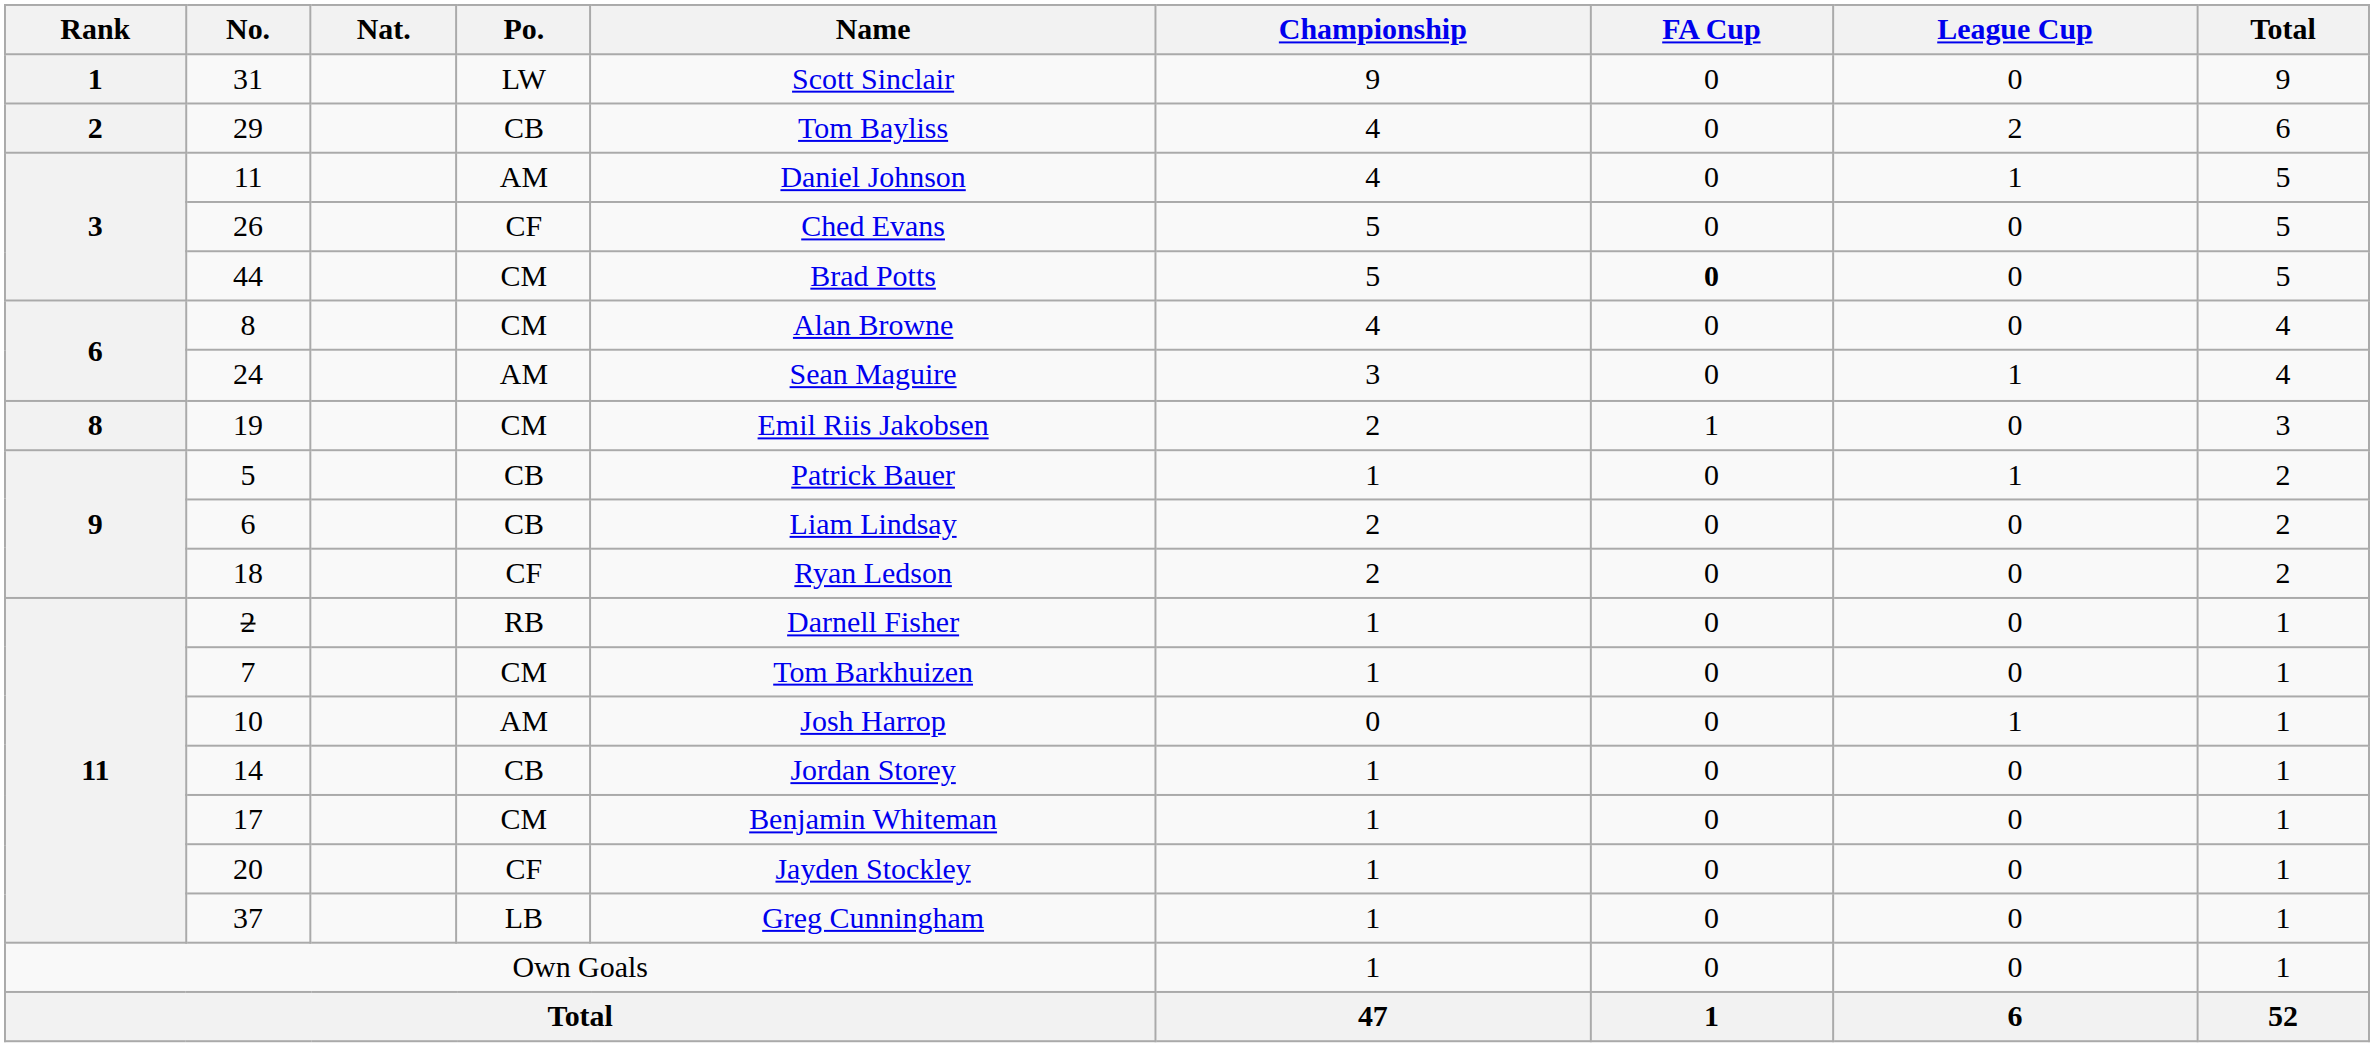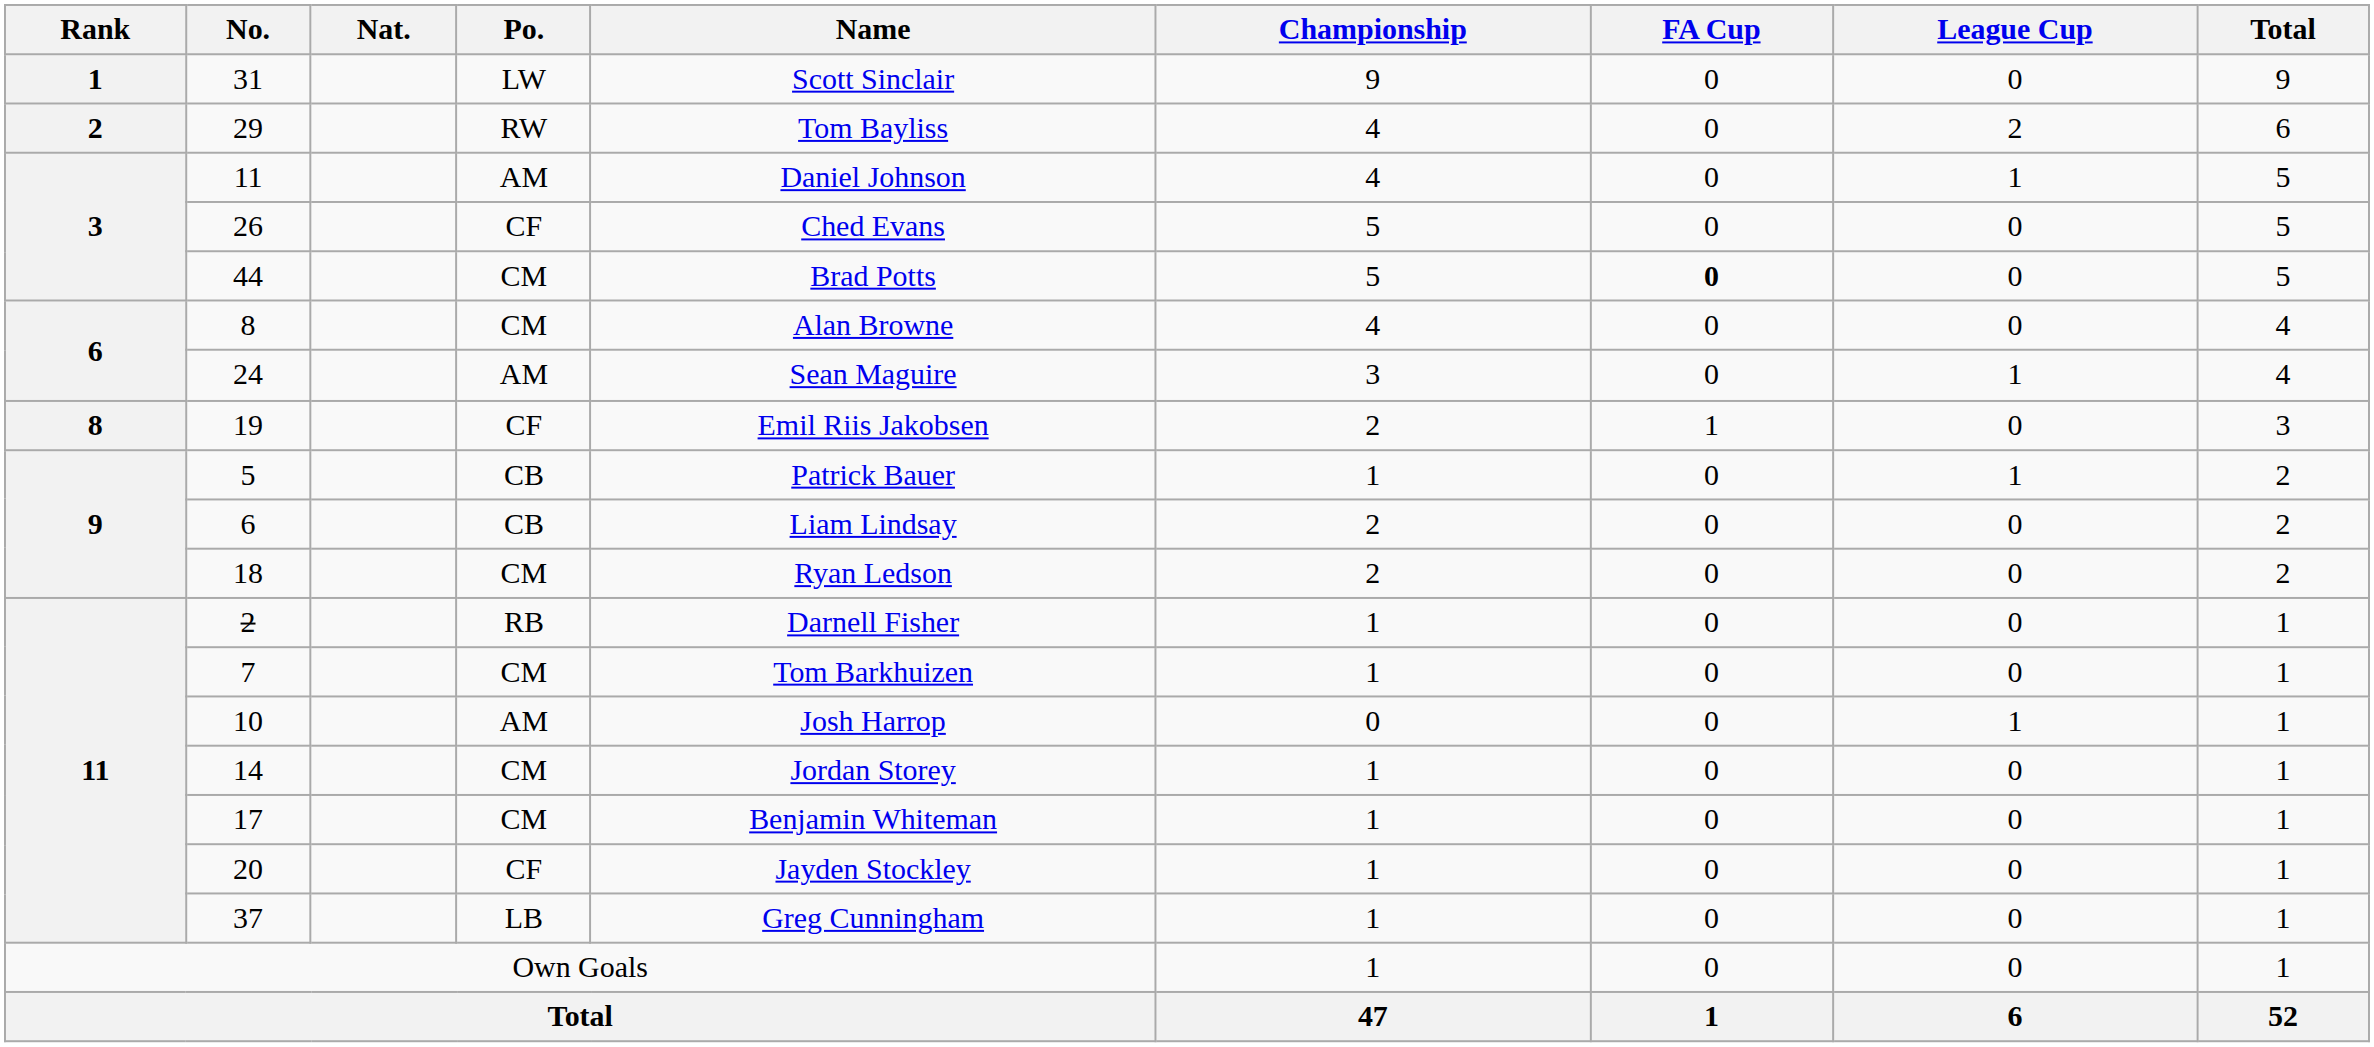 <table class="wikitable" style="text-align:center; font-size:95%; width:95%;">
 <tr>
 <th>Rank</th>
 <th>No.</th>
 <th>Nat.</th>
 <th>Po.</th>
 <th>Name</th>
 <th><a href='#'>Championship</a></th>
 <th><a href='#'>FA Cup</a></th>
 <th><a href='#'>League Cup</a></th>
 <th>Total</th>
 </tr>
 <tr>
 <th rowspan=1>1</th>
 <td>31</td>
 <td></td>
 <td>LW</td>
 <td><a href='#'>Scott Sinclair</a></td>
 <td>9</td>
 <td>0</td>
 <td>0</td>
 <td>9</td>
 </tr>
 <tr>
 <th rowspan=1>2</th>
 <td>29</td>
 <td></td>
-<td>CB</td>
+<td>RW</td>
 <td><a href='#'>Tom Bayliss</a></td>
 <td>4</td>
 <td>0</td>
 <td>2</td>
 <td>6</td>
 </tr>
 <tr>
 <th rowspan=3>3</th>
 <td>11</td>
 <td></td>
 <td>AM</td>
 <td><a href='#'>Daniel Johnson</a></td>
 <td>4</td>
 <td>0</td>
 <td>1</td>
 <td>5</td>
 </tr>
 <tr>
 <td>26</td>
 <td></td>
 <td>CF</td>
 <td><a href='#'>Ched Evans</a></td>
 <td>5</td>
 <td>0</td>
 <td>0</td>
 <td>5</td>
 </tr>
 <tr>
 <td>44</td>
 <td></td>
 <td>CM</td>
 <td><a href='#'>Brad Potts</a></td>
 <td>5</td>
 <td><strong>0</strong></td>
 <td>0</td>
 <td>5</td>
 </tr>
 <tr>
 <th rowspan=2>6</th>
 <td>8</td>
 <td></td>
 <td>CM</td>
 <td><a href='#'>Alan Browne</a></td>
 <td>4</td>
 <td>0</td>
 <td>0</td>
 <td>4</td>
 </tr>
 <tr>
 <td>24</td>
 <td></td>
 <td>AM</td>
 <td><a href='#'>Sean Maguire</a></td>
 <td>3</td>
 <td>0</td>
 <td>1</td>
 <td>4</td>
 </tr>
 <tr>
 <th rowspan=1>8</th>
 <td>19</td>
 <td></td>
-<td>CM</td>
+<td>CF</td>
 <td><a href='#'>Emil Riis Jakobsen</a></td>
 <td>2</td>
 <td>1</td>
 <td>0</td>
 <td>3</td>
 </tr>
 <tr>
 <th rowspan=3>9</th>
 <td>5</td>
 <td></td>
 <td>CB</td>
 <td><a href='#'>Patrick Bauer</a></td>
 <td>1</td>
 <td>0</td>
 <td>1</td>
 <td>2</td>
 </tr>
 <tr>
 <td>6</td>
 <td></td>
 <td>CB</td>
 <td><a href='#'>Liam Lindsay</a></td>
 <td>2</td>
 <td>0</td>
 <td>0</td>
 <td>2</td>
 </tr>
 <tr>
 <td>18</td>
 <td></td>
-<td>CF</td>
+<td>CM</td>
 <td><a href='#'>Ryan Ledson</a></td>
 <td>2</td>
 <td>0</td>
 <td>0</td>
 <td>2</td>
 </tr>
 <tr>
 <th rowspan=7>11</th>
 <td><s>2 </s></td>
 <td></td>
 <td>RB</td>
 <td><a href='#'>Darnell Fisher</a></td>
 <td>1</td>
 <td>0</td>
 <td>0</td>
 <td>1</td>
 </tr>
 <tr>
 <td>7</td>
 <td></td>
 <td>CM</td>
 <td><a href='#'>Tom Barkhuizen</a></td>
 <td>1</td>
 <td>0</td>
 <td>0</td>
 <td>1</td>
 </tr>
 <tr>
 <td>10</td>
 <td></td>
 <td>AM</td>
 <td><a href='#'>Josh Harrop</a></td>
 <td>0</td>
 <td>0</td>
 <td>1</td>
 <td>1</td>
 </tr>
 <tr>
 <td>14</td>
 <td></td>
-<td>CB</td>
+<td>CM</td>
 <td><a href='#'>Jordan Storey</a></td>
 <td>1</td>
 <td>0</td>
 <td>0</td>
 <td>1</td>
 </tr>
 <tr>
 <td>17</td>
 <td></td>
 <td>CM</td>
 <td><a href='#'>Benjamin Whiteman</a></td>
 <td>1</td>
 <td>0</td>
 <td>0</td>
 <td>1</td>
 </tr>
 <tr>
 <td>20</td>
 <td></td>
 <td>CF</td>
 <td><a href='#'>Jayden Stockley</a></td>
 <td>1</td>
 <td>0</td>
 <td>0</td>
 <td>1</td>
 </tr>
 <tr>
 <td>37</td>
 <td></td>
 <td>LB</td>
 <td><a href='#'>Greg Cunningham</a></td>
 <td>1</td>
 <td>0</td>
 <td>0</td>
 <td>1</td>
 </tr>
 <tr>
 <td colspan=5>Own Goals</td>
 <td>1</td>
 <td>0</td>
 <td>0</td>
 <td>1</td>
 </tr>
 <tr>
 <th colspan=5>Total</th>
 <th>47</th>
 <th>1</th>
 <th>6</th>
 <th>52</th>
 </tr>
 </table>
